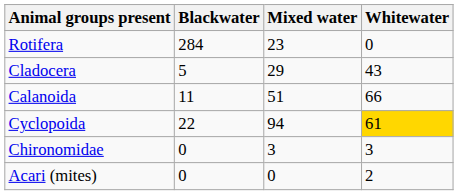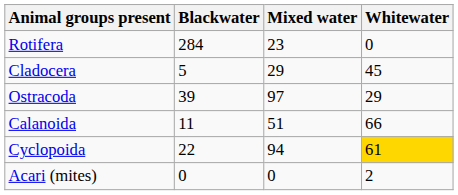 <table id="table2" class="wikitable" style="float:right; clear:right; margin:0 0 0.5em 1em;">
 <tr>
 <th>Animal groups present</th>
 <th>Blackwater</th>
 <th>Mixed water</th>
 <th>Whitewater</th>
 </tr>
 <tr>
 <td><a href='#'>Rotifera</a></td>
 <td>284</td>
 <td>23</td>
 <td>0</td>
 </tr>
 <tr>
 <td><a href='#'>Cladocera</a></td>
 <td>5</td>
 <td>29</td>
-<td>43</td>
+<td>45</td>
+</tr>
+<tr>
+<td><a href='#'>Ostracoda</a></td>
+<td>39</td>
+<td>97</td>
+<td>29</td>
 </tr>
 <tr>
 <td><a href='#'>Calanoida</a></td>
 <td>11</td>
 <td>51</td>
 <td>66</td>
 </tr>
 <tr>
 <td><a href='#'>Cyclopoida</a></td>
 <td>22</td>
 <td>94</td>
 <td style="background: gold;">61</td>
 </tr>
 <tr>
-<td><a href='#'>Chironomidae</a></td>
-<td>0</td>
-<td>3</td>
-<td>3</td>
-</tr>
-<tr>
 <td><a href='#'>Acari</a> (mites)</td>
 <td>0</td>
 <td>0</td>
 <td>2</td>
 </tr>
 </table>
